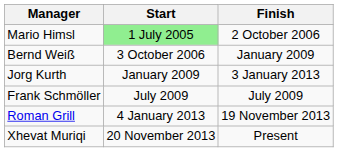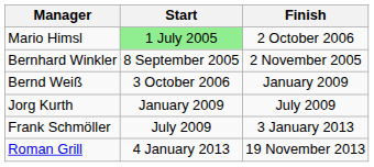 <table class="wikitable">
 <tr>
 <th>Manager</th>
 <th>Start</th>
 <th>Finish</th>
 </tr>
 <tr align="center">
 <td align="left">Mario Himsl</td>
 <td style="background: lightgreen;">1 July 2005</td>
 <td>2 October 2006</td>
 </tr>
 <tr align="center">
+<td align="left">Bernhard Winkler</td>
+<td>8 September 2005</td>
+<td>2 November 2005</td>
+</tr>
+<tr align="center">
 <td align="left">Bernd Weiß</td>
 <td>3 October 2006</td>
 <td>January 2009</td>
 </tr>
 <tr align="center">
 <td align="left">Jorg Kurth</td>
 <td>January 2009</td>
-<td>3 January 2013</td>
+<td>July 2009</td>
 </tr>
 <tr align="center">
 <td align="left">Frank Schmöller</td>
 <td>July 2009</td>
-<td>July 2009</td>
+<td>3 January 2013</td>
 </tr>
 <tr align="center">
 <td align="left"><a href='#'>Roman Grill</a></td>
 <td>4 January 2013</td>
 <td>19 November 2013</td>
 </tr>
-<tr align="center">
-<td align="left">Xhevat Muriqi</td>
-<td>20 November 2013</td>
-<td>Present</td>
-</tr>
 </table>
